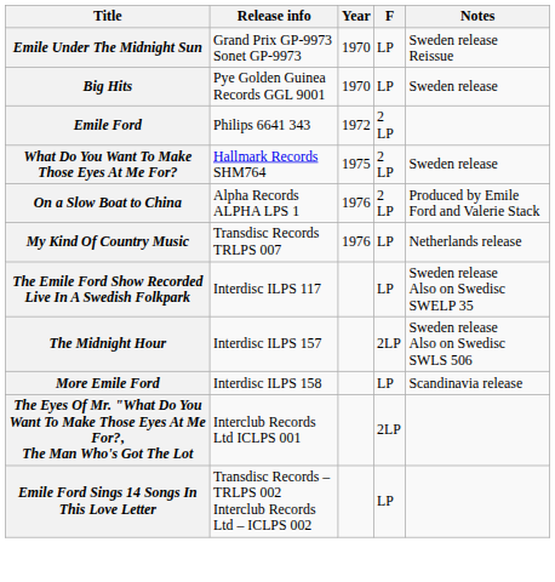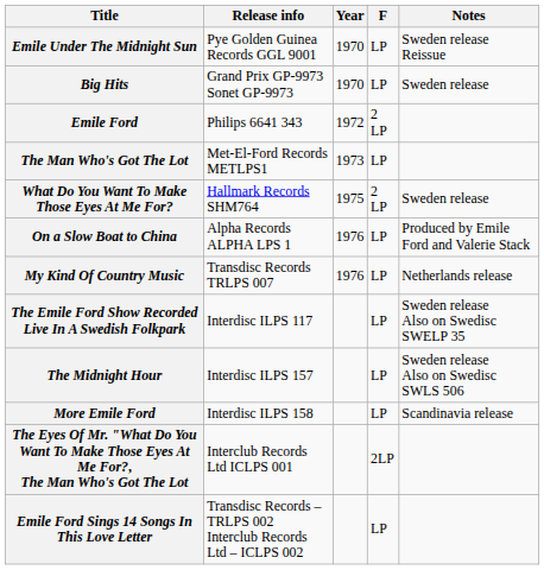 <table class="wikitable plainrowheaders sortable">
 <tr>
 <th scope="col">Title</th>
 <th scope="col">Release info</th>
 <th scope="col">Year</th>
 <th scope="col">F</th>
 <th scope="col" class="unsortable">Notes</th>
 </tr>
 <tr>
 <th scope="row"><em>Emile Under The Midnight Sun</em></th>
-<td>Grand Prix GP-9973<br>Sonet GP-9973</td>
+<td>Pye Golden Guinea Records  GGL 9001</td>
 <td>1970</td>
 <td>LP</td>
 <td>Sweden release<br>Reissue</td>
 </tr>
 <tr>
 <th scope="row"><em>Big Hits</em></th>
-<td>Pye Golden Guinea Records  GGL 9001</td>
+<td>Grand Prix GP-9973<br>Sonet GP-9973</td>
 <td>1970</td>
 <td>LP</td>
 <td>Sweden release</td>
 </tr>
 <tr>
 <th scope="row"><em>Emile Ford </em></th>
 <td>Philips 6641 343</td>
 <td>1972</td>
 <td>2 LP</td>
+<td></td>
+</tr>
+<tr>
+<th scope="row"><em>The Man Who's Got The Lot</em></th>
+<td>Met-El-Ford Records METLPS1</td>
+<td>1973</td>
+<td>LP</td>
 <td></td>
 </tr>
 <tr>
 <th scope="row"><em>What Do You Want To Make Those Eyes At Me For?</em></th>
 <td><a href='#'>Hallmark Records</a> SHM764</td>
 <td>1975</td>
 <td>2 LP</td>
 <td>Sweden release</td>
 </tr>
 <tr>
 <th scope="row"><em>On a Slow Boat to China</em></th>
 <td>Alpha Records ALPHA LPS 1</td>
 <td>1976</td>
-<td>2 LP</td>
+<td>LP</td>
 <td>Produced by Emile Ford and Valerie Stack</td>
 </tr>
 <tr>
 <th scope="row"><em>My Kind Of Country Music</em></th>
 <td>Transdisc Records TRLPS 007</td>
 <td>1976</td>
 <td>LP</td>
 <td>Netherlands release</td>
 </tr>
 <tr>
 <th scope="row"><em>The Emile Ford Show Recorded Live In A Swedish Folkpark</em></th>
 <td>Interdisc ILPS 117</td>
 <td></td>
 <td>LP</td>
 <td>Sweden release<br>Also on Swedisc SWELP 35</td>
 </tr>
 <tr>
 <th scope="row"><em>The Midnight Hour</em></th>
 <td>Interdisc ILPS 157</td>
 <td></td>
-<td>2LP</td>
+<td>LP</td>
 <td>Sweden release<br>Also on Swedisc SWLS 506</td>
 </tr>
 <tr>
 <th scope="row"><em>More Emile Ford</em></th>
 <td>Interdisc ILPS 158</td>
 <td></td>
 <td>LP</td>
 <td>Scandinavia release</td>
 </tr>
 <tr>
 <th scope="row"><em>The Eyes Of Mr. "What Do You Want To Make Those Eyes At Me For?</em>,<br><em>The Man Who's Got The Lot</em></th>
 <td>Interclub Records Ltd ICLPS 001</td>
 <td></td>
 <td>2LP</td>
 <td></td>
 </tr>
 <tr>
 <th scope="row"><em>Emile Ford Sings 14 Songs In This Love Letter</em></th>
 <td>Transdisc Records – TRLPS 002<br>Interclub Records Ltd – ICLPS 002</td>
 <td></td>
 <td>LP</td>
 <td></td>
 </tr>
 </table>
